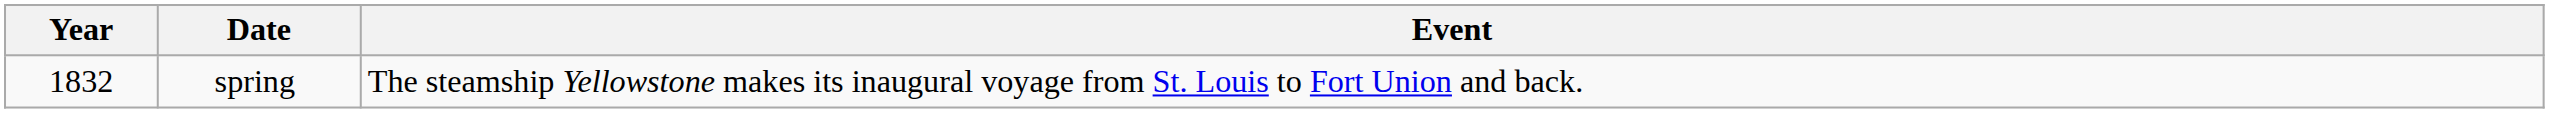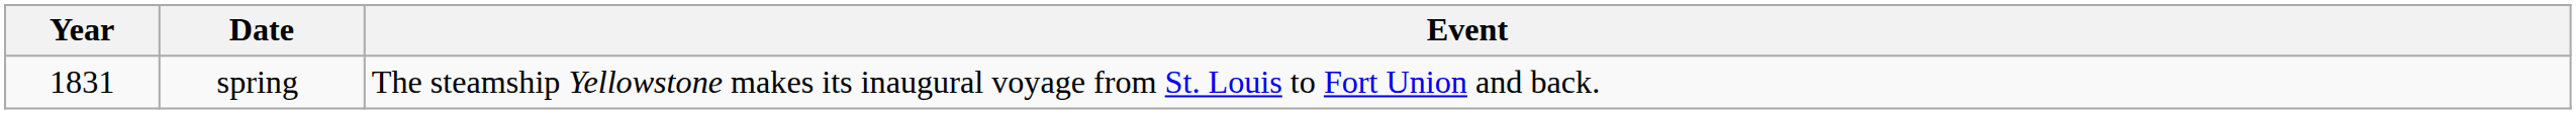 <table class="wikitable" style="width:100%;">
 <tr>
 <th style="width:6%">Year</th>
 <th style="width:8%">Date</th>
 <th style="width:86%">Event</th>
 </tr>
 <tr>
-<td align=center rowspan=1>1832</td>
+<td align=center rowspan=1>1831</td>
 <td align=center>spring </td>
 <td>The steamship <em>Yellowstone</em> makes its inaugural voyage from <a href='#'>St. Louis</a> to <a href='#'>Fort Union</a> and back.</td>
 </tr>
 </table>
